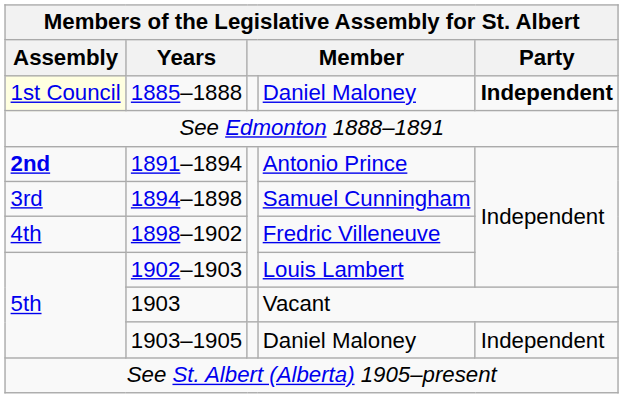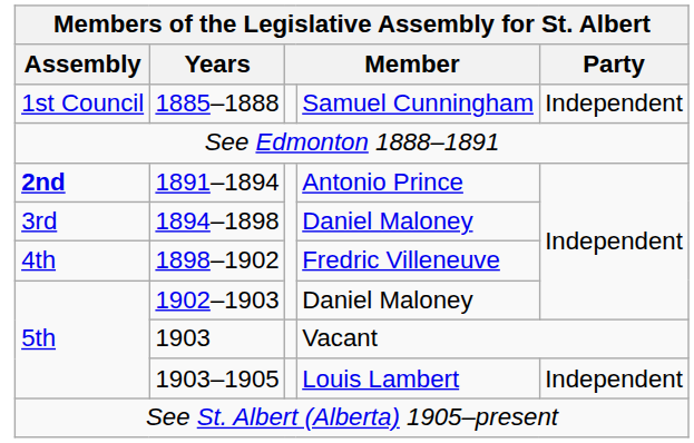 <table class="wikitable" align=right>
 <tr>
 <th colspan=5>Members of the Legislative Assembly for St. Albert</th>
 </tr>
 <tr>
 <th>Assembly</th>
 <th>Years</th>
 <th colspan=2>Member</th>
 <th>Party</th>
 </tr>
 <tr>
-<td style="background: lightyellow;"><a href='#'>1st Council</a></td>
+<td><a href='#'>1st Council</a></td>
 <td><a href='#'>1885</a>–1888</td>
 <td></td>
-<td><a href='#'>Daniel Maloney</a></td>
-<td><strong>Independent</strong></td>
+<td><a href='#'>Samuel Cunningham</a></td>
+<td>Independent</td>
 </tr>
 <tr>
 <td colspan=5 align=center><em>See <a href='#'>Edmonton</a> 1888–1891</em></td>
 </tr>
 <tr>
 <td><strong><a href='#'>2nd</a></strong></td>
 <td><a href='#'>1891</a>–1894</td>
 <td rowspan=4 ></td>
 <td><a href='#'>Antonio Prince</a></td>
 <td rowspan=4>Independent</td>
 </tr>
 <tr>
 <td><a href='#'>3rd</a></td>
 <td><a href='#'>1894</a>–1898</td>
-<td><a href='#'>Samuel Cunningham</a></td>
+<td><a href='#'>Daniel Maloney</a></td>
 </tr>
 <tr>
 <td><a href='#'>4th</a></td>
 <td><a href='#'>1898</a>–1902</td>
 <td><a href='#'>Fredric Villeneuve</a></td>
 </tr>
 <tr>
 <td rowspan=3><a href='#'>5th</a></td>
 <td><a href='#'>1902</a>–1903</td>
-<td><a href='#'>Louis Lambert</a></td>
+<td>Daniel Maloney</td>
 </tr>
 <tr>
 <td>1903</td>
 <td></td>
 <td colspan=2>Vacant</td>
 </tr>
 <tr>
 <td>1903–1905</td>
 <td></td>
-<td>Daniel Maloney</td>
+<td><a href='#'>Louis Lambert</a></td>
 <td>Independent</td>
 </tr>
 <tr>
 <td colspan=5 align=center><em>See <a href='#'>St. Albert (Alberta)</a> 1905–present</em></td>
 </tr>
 </table>
